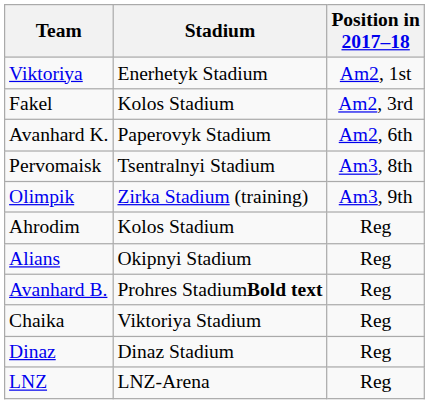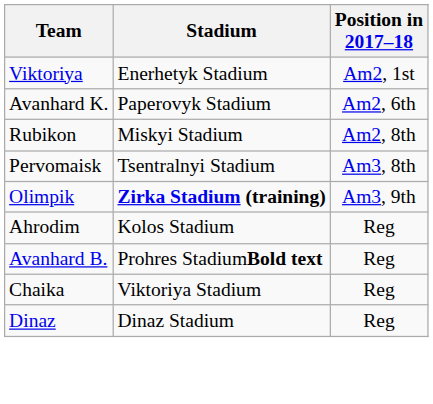 <table class="wikitable sortable" style="text-align: left;">
 <tr>
 <th>Team</th>
 <th>Stadium</th>
 <th>Position in<br><a href='#'>2017–18</a></th>
 </tr>
 <tr>
 <td><a href='#'>Viktoriya</a></td>
 <td>Enerhetyk Stadium</td>
 <td align="center"><a href='#'>Am2</a>, 1st</td>
 </tr>
 <tr>
-<td>Fakel</td>
-<td>Kolos Stadium</td>
-<td align="center"><a href='#'>Am2</a>, 3rd</td>
-</tr>
-<tr>
 <td>Avanhard K.</td>
 <td>Paperovyk Stadium</td>
 <td align="center"><a href='#'>Am2</a>, 6th</td>
+</tr>
+<tr>
+<td>Rubikon</td>
+<td>Miskyi Stadium</td>
+<td align="center"><a href='#'>Am2</a>, 8th</td>
 </tr>
 <tr>
 <td>Pervomaisk</td>
 <td>Tsentralnyi Stadium</td>
 <td align="center"><a href='#'>Am3</a>, 8th</td>
 </tr>
 <tr>
 <td><a href='#'>Olimpik</a></td>
-<td><a href='#'>Zirka Stadium</a> (training)</td>
+<td><strong><a href='#'>Zirka Stadium</a> (training)</strong></td>
 <td align="center"><a href='#'>Am3</a>, 9th</td>
 </tr>
 <tr>
 <td>Ahrodim</td>
 <td>Kolos Stadium</td>
-<td align="center">Reg</td>
-</tr>
-<tr>
-<td><a href='#'>Alians</a></td>
-<td>Okipnyi Stadium</td>
 <td align="center">Reg</td>
 </tr>
 <tr>
 <td><a href='#'>Avanhard B.</a></td>
 <td>Prohres Stadium<strong>Bold text</strong></td>
 <td align="center">Reg</td>
 </tr>
 <tr>
 <td>Chaika</td>
 <td>Viktoriya Stadium</td>
 <td align="center">Reg</td>
 </tr>
 <tr>
 <td><a href='#'>Dinaz</a></td>
 <td>Dinaz Stadium</td>
 <td align="center">Reg</td>
 </tr>
-<tr>
-<td><a href='#'>LNZ</a></td>
-<td>LNZ-Arena</td>
-<td align="center">Reg</td>
-</tr>
 </table>
